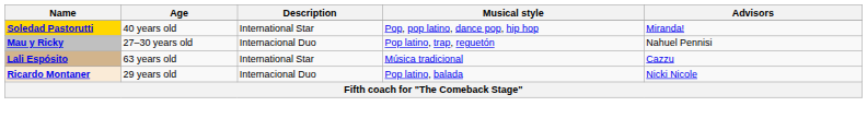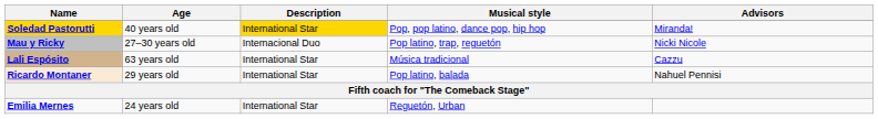 <table class="wikitable" style="font-size:90%; width:100%">
 <tr>
 <th width="08%">Name</th>
 <th width="08%">Age</th>
 <th width="10%">Description</th>
 <th width="18%">Musical style</th>
 <th width="15%">Advisors</th>
 </tr>
 <tr>
 </tr>
 <tr>
 <td style="background:gold"><strong><a href='#'>Soledad Pastorutti</a></strong></td>
 <td>40 years old</td>
-<td>International Star</td>
+<td style="background: gold;">International Star</td>
 <td><a href='#'>Pop</a>, <a href='#'>pop latino</a>, <a href='#'>dance pop</a>, <a href='#'>hip hop</a></td>
 <td><a href='#'>Miranda!</a></td>
 </tr>
 <tr>
 <td style="background:silver"><strong><a href='#'>Mau y Ricky</a></strong></td>
 <td>27–30 years old</td>
 <td>Internacional	Duo</td>
 <td><a href='#'>Pop latino</a>, <a href='#'>trap</a>, <a href='#'>reguetón</a></td>
-<td>Nahuel Pennisi</td>
+<td><a href='#'>Nicki Nicole</a></td>
 </tr>
 <tr>
 <td style="background:tan"><strong><a href='#'>Lali Espósito</a></strong></td>
 <td>63 years old</td>
 <td>International Star</td>
 <td><a href='#'>Música tradicional</a></td>
 <td><a href='#'>Cazzu</a></td>
 </tr>
 <tr>
 <td style="background:antiqueWhite"><strong><a href='#'>Ricardo Montaner</a></strong></td>
 <td>29 years old</td>
-<td>Internacional	Duo</td>
+<td>International Star</td>
 <td><a href='#'>Pop latino</a>, <a href='#'>balada</a></td>
-<td><a href='#'>Nicki Nicole</a></td>
+<td>Nahuel Pennisi</td>
 </tr>
 <tr>
 <th colspan="5">Fifth coach for "The Comeback Stage"</th>
 </tr>
+<tr>
+<td style="background:"><strong><a href='#'>Emilia Mernes</a></strong></td>
+<td>24 years old</td>
+<td>International Star</td>
+<td><a href='#'>Reguetón</a>, <a href='#'>Urban</a></td>
+<td></td>
+</tr>
 </table>
